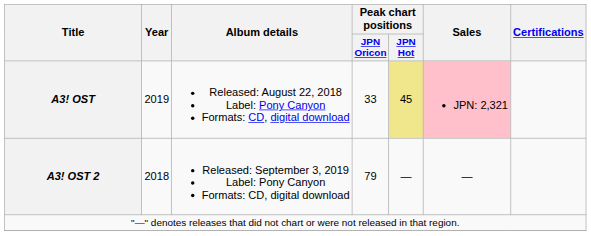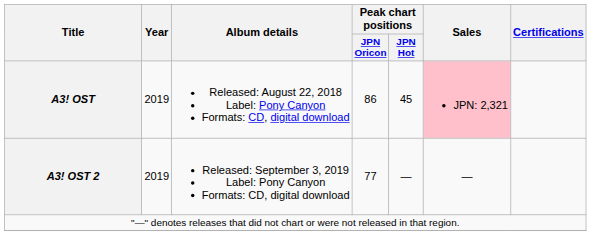 <table class="wikitable plainrowheaders" style="text-align:center;">
 <tr>
 <th scope="col" rowspan="2" style="width:12em;">Title</th>
 <th scope="col" rowspan="2">Year</th>
 <th scope="col" rowspan="2">Album details</th>
 <th scope="col" colspan="2">Peak chart positions</th>
 <th scope="col" rowspan="2">Sales<br></th>
 <th scope="col" rowspan="2"><a href='#'>Certifications</a></th>
 </tr>
 <tr>
 <th scope="col" style="width:3em;font-size:90%;"><a href='#'>JPN<br>Oricon</a><br></th>
 <th scope="col" style="width:3em;font-size:90%;"><a href='#'>JPN<br>Hot</a><br></th>
 </tr>
 <tr>
 <th scope="row"><em>A3! OST</em></th>
 <td>2019</td>
 <td><br><ul><li>Released: August 22, 2018</li><li>Label: <a href='#'>Pony Canyon</a></li><li>Formats: <a href='#'>CD</a>, <a href='#'>digital download</a></li></ul></td>
-<td>33</td>
-<td style="background: khaki;">45</td>
+<td>86</td>
+<td>45</td>
 <td style="background: pink;"><br><ul><li>JPN: 2,321</li></ul></td>
 <td></td>
 </tr>
 <tr>
 <th scope="row"><em>A3! OST 2</em></th>
-<td>2018</td>
+<td>2019</td>
 <td><br><ul><li>Released: September 3, 2019</li><li>Label: Pony Canyon</li><li>Formats: CD, digital download</li></ul></td>
-<td>79</td>
+<td>77</td>
 <td>—</td>
 <td>—</td>
 <td></td>
 </tr>
 <tr>
 <td colspan="7" style="font-size:90%;">"—" denotes releases that did not chart or were not released in that region.</td>
 </tr>
 <tr>
 </tr>
 </table>
